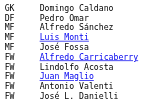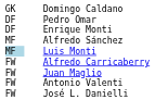 <table style="font-size:90%; margin:0.2em auto;" cellspacing="0" cellpadding="0">
 <tr>
 <th width="25"></th>
 <th width="25"></th>
 </tr>
 <tr>
 <td>GK</td>
 <td></td>
 <td> Domingo Caldano</td>
 </tr>
 <tr>
 <td>DF</td>
 <td></td>
 <td> Pedro Omar</td>
 </tr>
 <tr>
+<td>DF</td>
+<td></td>
+<td> Enrique Monti</td>
+</tr>
+<tr>
 <td>MF</td>
 <td></td>
 <td> Alfredo Sánchez</td>
 </tr>
 <tr>
-<td>MF</td>
+<td style="background: lightblue;">MF</td>
 <td></td>
 <td> <a href='#'>Luis Monti</a></td>
-</tr>
-<tr>
-<td>MF</td>
-<td></td>
-<td> José Fossa</td>
 </tr>
 <tr>
 <td>FW</td>
 <td></td>
 <td> <a href='#'>Alfredo Carricaberry</a></td>
-</tr>
-<tr>
-<td>FW</td>
-<td></td>
-<td> Lindolfo Acosta</td>
 </tr>
 <tr>
 <td>FW</td>
 <td></td>
 <td> <a href='#'>Juan Maglio</a></td>
 </tr>
 <tr>
 <td>FW</td>
 <td></td>
 <td> Antonio Valenti</td>
 </tr>
 <tr>
 <td>FW</td>
 <td></td>
 <td> José L. Danielli</td>
 </tr>
 </table>
